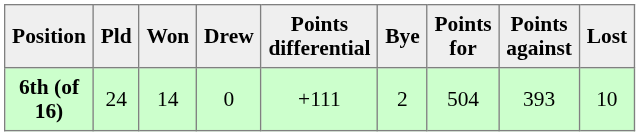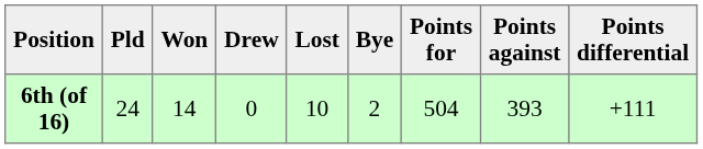 <table style=border-collapse:collapse border=1 cellspacing=0 cellpadding=5>
 <tr style="text-align:center; background:#efefef;">
 <th width=20>Position</th>
 <th width=20>Pld</th>
 <th width=20>Won</th>
 <th width=20>Drew</th>
-<th width=25>Points differential</th>
+<th width=20>Lost</th>
 <th width=20>Bye</th>
 <th width=20>Points for</th>
 <th width=20>Points against</th>
-<th width=20>Lost</th>
+<th width=25>Points differential</th>
 </tr>
 <tr style="text-align:center; background:#cfc;">
 <td><strong>6th (of 16)</strong></td>
 <td>24</td>
 <td>14</td>
 <td>0</td>
-<td>+111</td>
+<td>10</td>
 <td>2</td>
 <td>504</td>
 <td>393</td>
-<td>10</td>
+<td>+111</td>
 </tr>
 </table>
